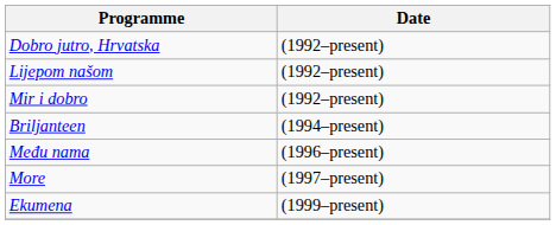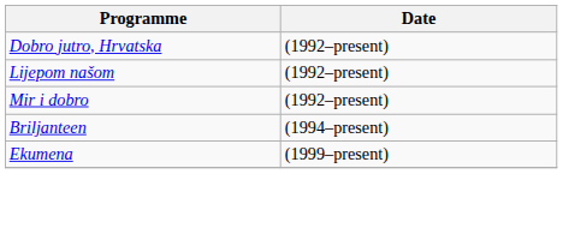 <table class="wikitable">
 <tr>
 <th width=250>Programme</th>
 <th width=250>Date</th>
 </tr>
 <tr>
 <td><em><a href='#'>Dobro jutro, Hrvatska</a></em></td>
 <td>(1992–present)</td>
 </tr>
 <tr>
 <td><em><a href='#'>Lijepom našom</a></em></td>
 <td>(1992–present)</td>
 </tr>
 <tr>
 <td><em><a href='#'>Mir i dobro</a></em></td>
 <td>(1992–present)</td>
 </tr>
 <tr>
 <td><em><a href='#'>Briljanteen</a></em></td>
 <td>(1994–present)</td>
 </tr>
 <tr>
-<td><em><a href='#'>Među nama</a></em></td>
-<td>(1996–present)</td>
-</tr>
-<tr>
-<td><em><a href='#'>More</a></em></td>
-<td>(1997–present)</td>
-</tr>
-<tr>
 <td><em><a href='#'>Ekumena</a></em></td>
 <td>(1999–present)</td>
 </tr>
 <tr>
 </tr>
 </table>
